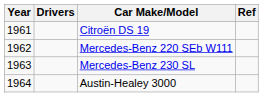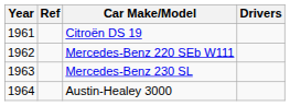 <table class="wikitable">
 <tr>
 <th>Year</th>
+<th>Ref</th>
+<th>Car Make/Model</th>
 <th>Drivers</th>
-<th>Car Make/Model</th>
-<th>Ref</th>
 </tr>
 <tr>
 <td>1961</td>
+<td></td>
+<td><a href='#'>Citroën DS 19</a></td>
 <td> </td>
-<td><a href='#'>Citroën DS 19</a></td>
-<td></td>
 </tr>
 <tr>
 <td>1962</td>
+<td></td>
+<td><a href='#'>Mercedes-Benz 220 SEb W111</a></td>
 <td> </td>
-<td><a href='#'>Mercedes-Benz 220 SEb W111</a></td>
-<td></td>
 </tr>
 <tr>
 <td>1963</td>
+<td></td>
+<td><a href='#'>Mercedes-Benz 230 SL</a></td>
 <td> </td>
-<td><a href='#'>Mercedes-Benz 230 SL</a></td>
-<td></td>
 </tr>
 <tr>
 <td>1964</td>
+<td></td>
+<td>Austin-Healey 3000</td>
 <td> </td>
-<td>Austin-Healey 3000</td>
-<td></td>
 </tr>
 </table>
